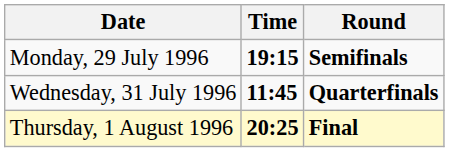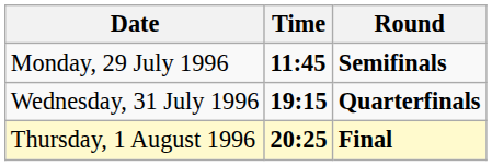 <table class="wikitable">
 <tr>
 <th>Date</th>
 <th>Time</th>
 <th>Round</th>
 </tr>
 <tr>
 <td>Monday, 29 July 1996</td>
-<td><strong>19:15</strong></td>
+<td><strong>11:45</strong></td>
 <td><strong>Semifinals</strong></td>
 </tr>
 <tr>
 <td>Wednesday, 31 July 1996</td>
-<td><strong>11:45</strong></td>
+<td><strong>19:15</strong></td>
 <td><strong>Quarterfinals</strong></td>
 </tr>
 <tr style=background:lemonchiffon>
 <td>Thursday, 1 August 1996</td>
 <td><strong>20:25</strong></td>
 <td><strong>Final</strong></td>
 </tr>
 </table>
